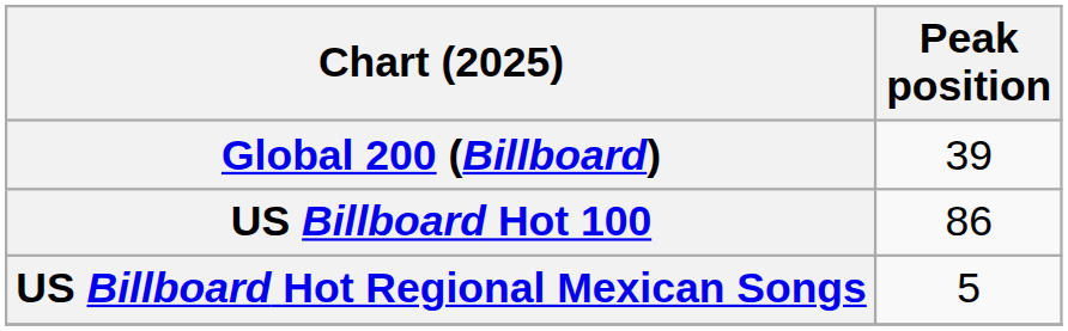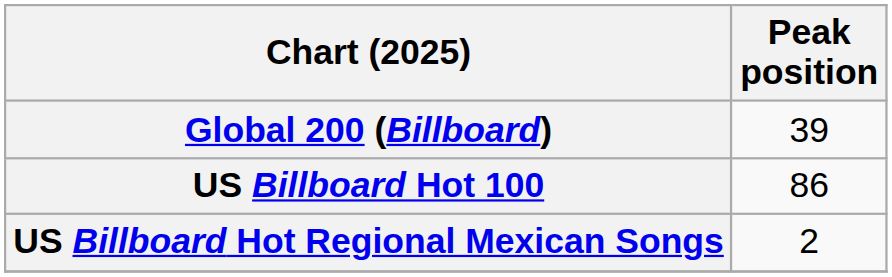 <table class="wikitable sortable plainrowheaders" style="text-align:center">
 <tr>
 <th scope="col">Chart (2025)</th>
 <th scope="col">Peak<br>position</th>
 </tr>
 <tr>
 <th scope="row"><a href='#'>Global 200</a> (<em><a href='#'>Billboard</a></em>)</th>
 <td>39</td>
 </tr>
 <tr>
 <th scope="row">US <a href='#'><em>Billboard</em> Hot 100</a></th>
 <td>86</td>
 </tr>
 <tr>
 <th scope="row">US <a href='#'><em>Billboard</em> Hot Regional Mexican Songs</a></th>
-<td>5</td>
+<td>2</td>
 </tr>
 <tr>
 </tr>
 </table>
